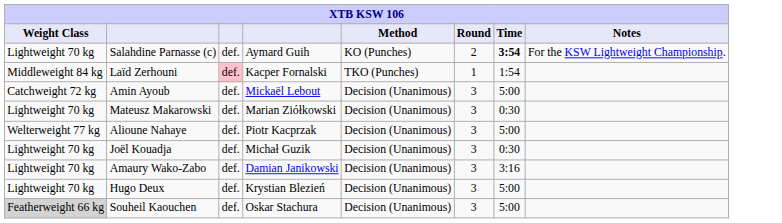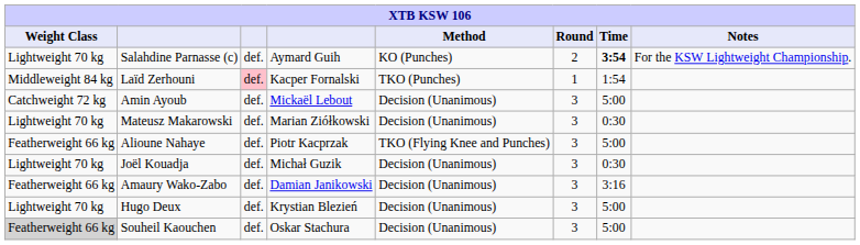 <table class="wikitable" style="font-size: 80%;">
 <tr>
 <th colspan="8" style="background-color: #ccf; color: #000080; text-align: center;"><strong>XTB KSW 106</strong></th>
 </tr>
 <tr>
 <th colspan="1" style="background-color: #E6E8FA; color: #000000; text-align: center;">Weight Class</th>
 <th colspan="1" style="background-color: #E6E8FA; color: #000000; text-align: center;"></th>
 <th colspan="1" style="background-color: #E6E8FA; color: #000000; text-align: center;"></th>
 <th colspan="1" style="background-color: #E6E8FA; color: #000000; text-align: center;"></th>
 <th colspan="1" style="background-color: #E6E8FA; color: #000000; text-align: center;">Method</th>
 <th colspan="1" style="background-color: #E6E8FA; color: #000000; text-align: center;">Round</th>
 <th colspan="1" style="background-color: #E6E8FA; color: #000000; text-align: center;">Time</th>
 <th colspan="1" style="background-color: #E6E8FA; color: #000000; text-align: center;">Notes</th>
 </tr>
 <tr>
 <td>Lightweight 70 kg</td>
 <td> Salahdine Parnasse (c)</td>
 <td align=center>def.</td>
 <td> Aymard Guih</td>
 <td>KO (Punches)</td>
 <td align=center>2</td>
 <td align=center><strong>3:54</strong></td>
 <td>For the <a href='#'>KSW Lightweight Championship</a>.</td>
 </tr>
 <tr>
 <td>Middleweight 84 kg</td>
 <td> Laïd Zerhouni</td>
 <td align=center style="background: pink;">def.</td>
 <td> Kacper Fornalski</td>
 <td>TKO (Punches)</td>
 <td align=center>1</td>
 <td align=center>1:54</td>
 <td></td>
 </tr>
 <tr>
 <td>Catchweight 72 kg</td>
 <td> Amin Ayoub</td>
 <td align=center>def.</td>
 <td> <a href='#'>Mickaël Lebout</a></td>
 <td>Decision (Unanimous)</td>
 <td align=center>3</td>
 <td align=center>5:00</td>
 <td></td>
 </tr>
 <tr>
 <td>Lightweight 70 kg</td>
 <td> Mateusz Makarowski</td>
 <td align=center>def.</td>
 <td> Marian Ziółkowski</td>
 <td>Decision (Unanimous)</td>
 <td align=center>3</td>
 <td align=center>0:30</td>
 <td></td>
 </tr>
 <tr>
-<td>Welterweight 77 kg</td>
+<td>Featherweight 66 kg</td>
 <td> Alioune Nahaye</td>
 <td align=center>def.</td>
 <td> Piotr Kacprzak</td>
-<td>Decision (Unanimous)</td>
+<td>TKO (Flying Knee and Punches)</td>
 <td align=center>3</td>
 <td align=center>5:00</td>
 <td></td>
 </tr>
 <tr>
 <td>Lightweight 70 kg</td>
 <td> Joël Kouadja</td>
 <td align=center>def.</td>
 <td> Michał Guzik</td>
 <td>Decision (Unanimous)</td>
 <td align=center>3</td>
 <td align=center>0:30</td>
 <td></td>
 </tr>
 <tr>
-<td>Lightweight 70 kg</td>
+<td>Featherweight 66 kg</td>
 <td> Amaury Wako-Zabo</td>
 <td align=center>def.</td>
 <td> <a href='#'>Damian Janikowski</a></td>
 <td>Decision (Unanimous)</td>
 <td align=center>3</td>
 <td align=center>3:16</td>
 <td></td>
 </tr>
 <tr>
 <td>Lightweight 70 kg</td>
 <td> Hugo Deux</td>
 <td align=center>def.</td>
 <td> Krystian Blezień</td>
 <td>Decision (Unanimous)</td>
 <td align=center>3</td>
 <td align=center>5:00</td>
 <td></td>
 </tr>
 <tr>
 <td style="background: lightgrey;">Featherweight 66 kg</td>
 <td> Souheil Kaouchen</td>
 <td align=center>def.</td>
 <td> Oskar Stachura</td>
 <td>Decision (Unanimous)</td>
 <td align=center>3</td>
 <td align=center>5:00</td>
 <td></td>
 </tr>
 </table>
